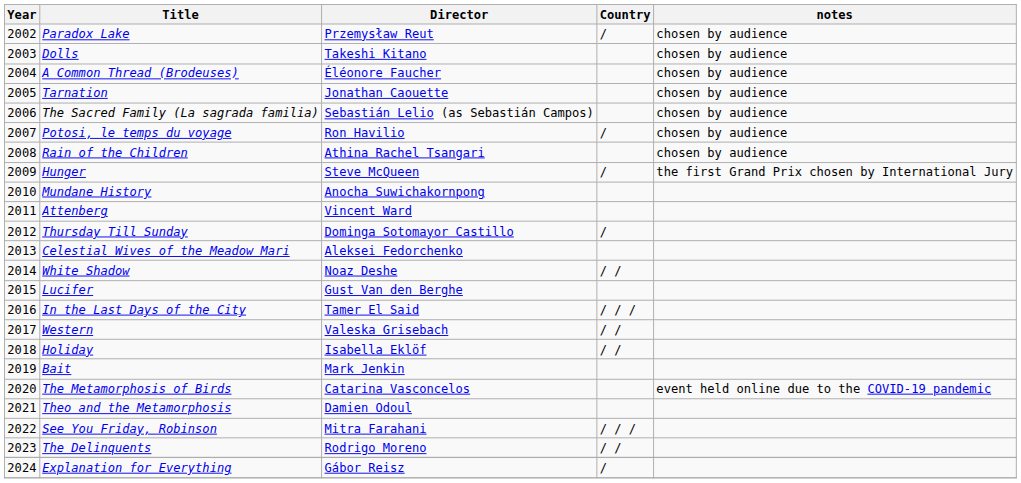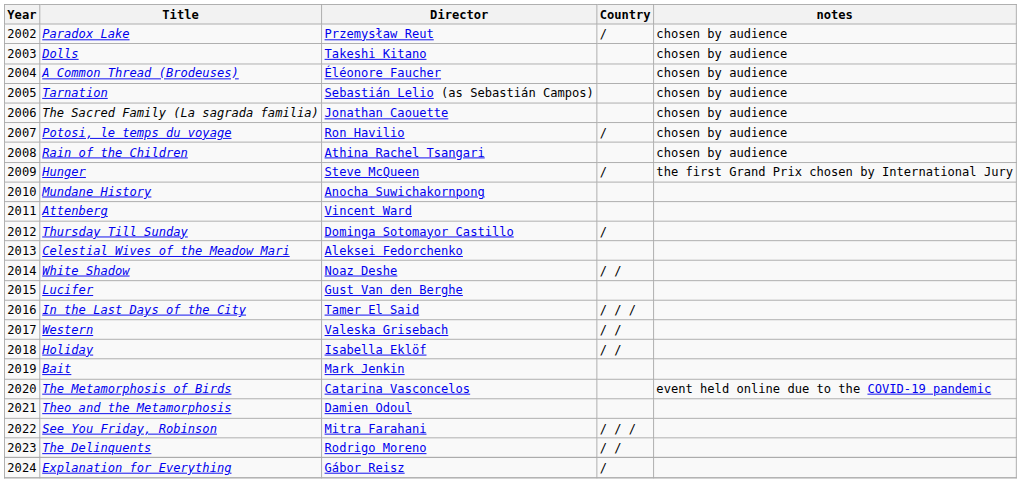 <table class="wikitable sortable">
 <tr>
 <th>Year</th>
 <th>Title</th>
 <th>Director</th>
 <th>Country</th>
 <th>notes</th>
 </tr>
 <tr>
 <td>2002</td>
 <td><em><a href='#'>Paradox Lake</a></em></td>
 <td><a href='#'>Przemysław Reut</a></td>
 <td> / </td>
 <td>chosen by audience</td>
 </tr>
 <tr>
 <td>2003</td>
 <td><em><a href='#'>Dolls</a></em></td>
 <td><a href='#'>Takeshi Kitano</a></td>
 <td></td>
 <td>chosen by audience</td>
 </tr>
 <tr>
 <td>2004</td>
 <td><em><a href='#'>A Common Thread (Brodeuses)</a></em></td>
 <td><a href='#'>Éléonore Faucher</a></td>
 <td></td>
 <td>chosen by audience</td>
 </tr>
 <tr>
 <td>2005</td>
 <td><em><a href='#'>Tarnation</a></em></td>
-<td><a href='#'>Jonathan Caouette</a></td>
+<td><a href='#'>Sebastián Lelio</a> (as Sebastián Campos)</td>
 <td></td>
 <td>chosen by audience</td>
 </tr>
 <tr>
 <td>2006</td>
 <td><em>The Sacred Family (La sagrada familia)</em></td>
-<td><a href='#'>Sebastián Lelio</a> (as Sebastián Campos)</td>
+<td><a href='#'>Jonathan Caouette</a></td>
 <td></td>
 <td>chosen by audience</td>
 </tr>
 <tr>
 <td>2007</td>
 <td><em><a href='#'>Potosi, le temps du voyage</a></em></td>
 <td><a href='#'>Ron Havilio</a></td>
 <td> / </td>
 <td>chosen by audience</td>
 </tr>
 <tr>
 <td>2008</td>
 <td><em><a href='#'>Rain of the Children</a></em></td>
 <td><a href='#'>Athina Rachel Tsangari</a></td>
 <td></td>
 <td>chosen by audience</td>
 </tr>
 <tr>
 <td>2009</td>
 <td><em><a href='#'>Hunger</a></em></td>
 <td><a href='#'>Steve McQueen</a></td>
 <td> / </td>
 <td>the first Grand Prix chosen by International Jury</td>
 </tr>
 <tr>
 <td>2010</td>
 <td><em><a href='#'>Mundane History</a></em></td>
 <td><a href='#'>Anocha Suwichakornpong</a></td>
 <td></td>
 <td></td>
 </tr>
 <tr>
 <td>2011</td>
 <td><em><a href='#'>Attenberg</a></em></td>
 <td><a href='#'>Vincent Ward</a></td>
 <td></td>
 <td></td>
 </tr>
 <tr>
 <td>2012</td>
 <td><em><a href='#'>Thursday Till Sunday</a></em></td>
 <td><a href='#'>Dominga Sotomayor Castillo</a></td>
 <td> / </td>
 <td></td>
 </tr>
 <tr>
 <td>2013</td>
 <td><em><a href='#'>Celestial Wives of the Meadow Mari</a></em></td>
 <td><a href='#'>Aleksei Fedorchenko</a></td>
 <td></td>
 <td></td>
 </tr>
 <tr>
 <td>2014</td>
 <td><em><a href='#'>White Shadow</a></em></td>
 <td><a href='#'>Noaz Deshe</a></td>
 <td> /  / </td>
 <td></td>
 </tr>
 <tr>
 <td>2015</td>
 <td><em><a href='#'>Lucifer</a></em></td>
 <td><a href='#'>Gust Van den Berghe</a></td>
 <td></td>
 <td></td>
 </tr>
 <tr>
 <td>2016</td>
 <td><em><a href='#'>In the Last Days of the City</a></em></td>
 <td><a href='#'>Tamer El Said</a></td>
 <td> /  /  / </td>
 <td></td>
 </tr>
 <tr>
 <td>2017</td>
 <td><em><a href='#'>Western</a></em></td>
 <td><a href='#'>Valeska Grisebach</a></td>
 <td> /  / </td>
 <td></td>
 </tr>
 <tr>
 <td>2018</td>
 <td><em><a href='#'>Holiday</a></em></td>
 <td><a href='#'>Isabella Eklöf</a></td>
 <td> /  / </td>
 <td></td>
 </tr>
 <tr>
 <td>2019</td>
 <td><em><a href='#'>Bait</a></em></td>
 <td><a href='#'>Mark Jenkin</a></td>
 <td></td>
 <td></td>
 </tr>
 <tr>
 <td>2020</td>
 <td><em><a href='#'>The Metamorphosis of Birds</a></em></td>
 <td><a href='#'>Catarina Vasconcelos</a></td>
 <td></td>
 <td>event held online due to the <a href='#'>COVID-19 pandemic</a></td>
 </tr>
 <tr>
 <td>2021</td>
 <td><em><a href='#'>Theo and the Metamorphosis</a></em></td>
 <td><a href='#'>Damien Odoul</a></td>
 <td></td>
 <td></td>
 </tr>
 <tr>
 <td>2022</td>
 <td><em><a href='#'>See You Friday, Robinson</a></em></td>
 <td><a href='#'>Mitra Farahani</a></td>
 <td> /  /  / </td>
 <td></td>
 </tr>
 <tr>
 <td>2023</td>
 <td><em><a href='#'>The Delinquents</a></em></td>
 <td><a href='#'>Rodrigo Moreno</a></td>
 <td> /  / </td>
 <td></td>
 </tr>
 <tr>
 </tr>
 <tr>
 <td>2024</td>
 <td><em><a href='#'>Explanation for Everything</a></em></td>
 <td><a href='#'>Gábor Reisz</a></td>
 <td> / </td>
 <td></td>
 </tr>
 <tr>
 </tr>
 </table>
